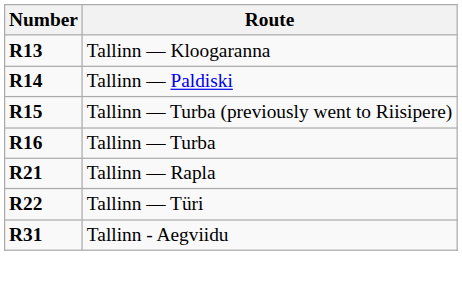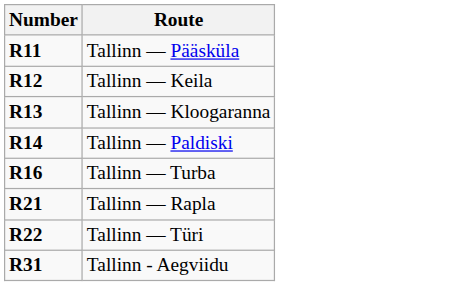 <table class="wikitable">
 <tr>
 <th>Number</th>
 <th>Route</th>
+</tr>
+<tr>
+<td><strong>R11</strong></td>
+<td>Tallinn — <a href='#'>Pääsküla</a></td>
+</tr>
+<tr>
+<td><strong>R12</strong></td>
+<td>Tallinn — Keila</td>
 </tr>
 <tr>
 <td><strong>R13</strong></td>
 <td>Tallinn — Kloogaranna</td>
 </tr>
 <tr>
 <td><strong>R14</strong></td>
 <td>Tallinn — <a href='#'>Paldiski</a></td>
-</tr>
-<tr>
-<td><strong>R15</strong></td>
-<td>Tallinn — Turba (previously went to Riisipere)</td>
 </tr>
 <tr>
 <td><strong>R16</strong></td>
 <td>Tallinn — Turba</td>
 </tr>
 <tr>
 <td><strong>R21</strong></td>
 <td>Tallinn — Rapla</td>
 </tr>
 <tr>
 <td><strong>R22</strong></td>
 <td>Tallinn — Türi</td>
 </tr>
 <tr>
 <td><strong>R31</strong></td>
 <td>Tallinn - Aegviidu</td>
 </tr>
 </table>
